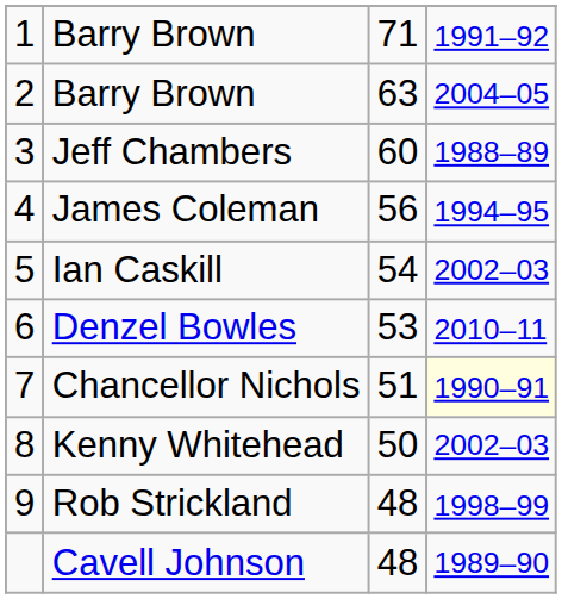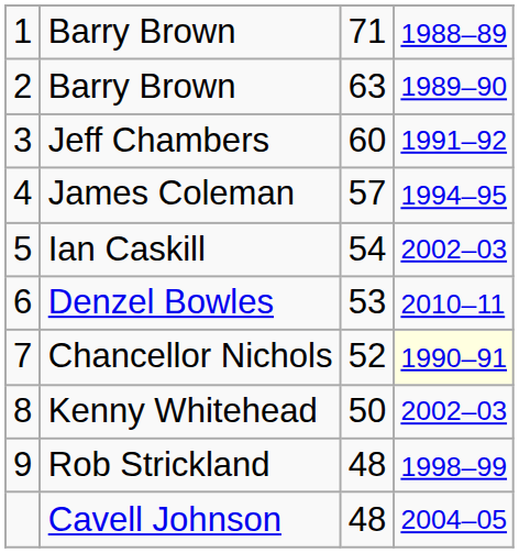 <table class="wikitable">
 <tr>
 </tr>
 <tr>
 <td>1</td>
 <td>Barry Brown</td>
 <td>71</td>
-<td style="font-size:80%;"><a href='#'>1991–92</a></td>
+<td style="font-size:80%;"><a href='#'>1988–89</a></td>
 </tr>
 <tr>
 <td>2</td>
 <td>Barry Brown</td>
 <td>63</td>
-<td style="font-size:80%;"><a href='#'>2004–05</a></td>
+<td style="font-size:80%;"><a href='#'>1989–90</a></td>
 </tr>
 <tr>
 <td>3</td>
 <td>Jeff Chambers</td>
 <td>60</td>
-<td style="font-size:80%;"><a href='#'>1988–89</a></td>
+<td style="font-size:80%;"><a href='#'>1991–92</a></td>
 </tr>
 <tr>
 <td>4</td>
 <td>James Coleman</td>
-<td>56</td>
+<td>57</td>
 <td style="font-size:80%;"><a href='#'>1994–95</a></td>
 </tr>
 <tr>
 <td>5</td>
 <td>Ian Caskill</td>
 <td>54</td>
 <td style="font-size:80%;"><a href='#'>2002–03</a></td>
 </tr>
 <tr>
 <td>6</td>
 <td><a href='#'>Denzel Bowles</a></td>
 <td>53</td>
 <td style="font-size:80%;"><a href='#'>2010–11</a></td>
 </tr>
 <tr>
 <td>7</td>
 <td>Chancellor Nichols</td>
-<td>51</td>
+<td>52</td>
 <td style="background: lightyellow; font-size:80%;"><a href='#'>1990–91</a></td>
 </tr>
 <tr>
 <td>8</td>
 <td>Kenny Whitehead</td>
 <td>50</td>
 <td style="font-size:80%;"><a href='#'>2002–03</a></td>
 </tr>
 <tr>
 <td>9</td>
 <td>Rob Strickland</td>
 <td>48</td>
 <td style="font-size:80%;"><a href='#'>1998–99</a></td>
 </tr>
 <tr>
 <td></td>
 <td><a href='#'>Cavell Johnson</a></td>
 <td>48</td>
-<td style="font-size:80%;"><a href='#'>1989–90</a></td>
+<td style="font-size:80%;"><a href='#'>2004–05</a></td>
 </tr>
 </table>
